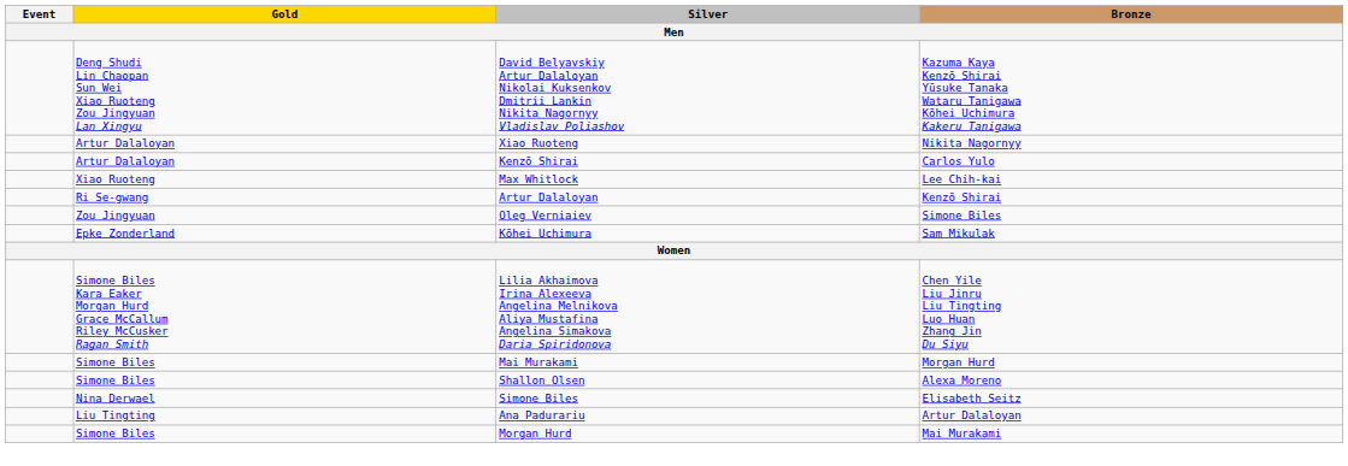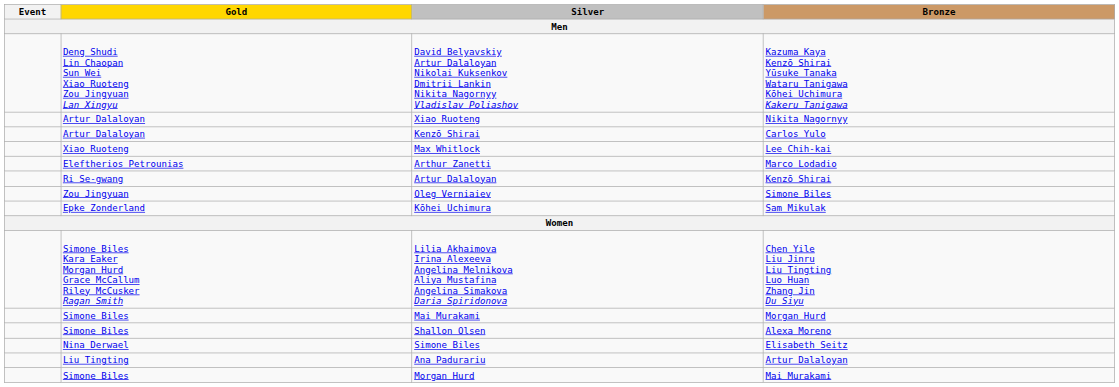 <table style="width:80%;" class="wikitable">
 <tr>
 <th style="text-align:center; width:2%;">Event</th>
 <td style="text-align:center; width:15%; background:gold;"><strong>Gold</strong></td>
 <td style="text-align:center; width:15%; background:silver;"><strong>Silver</strong></td>
 <td style="text-align:center; width:15%; background:#c96;"><strong>Bronze</strong></td>
 </tr>
 <tr>
 <th colspan="4"><strong>Men</strong></th>
 </tr>
 <tr>
 <td><br></td>
 <td> <br> <a href='#'>Deng Shudi</a> <br> <a href='#'>Lin Chaopan</a> <br> <a href='#'>Sun Wei</a> <br> <a href='#'>Xiao Ruoteng</a> <br> <a href='#'>Zou Jingyuan</a> <br> <em><a href='#'>Lan Xingyu</a></em></td>
 <td> <br> <a href='#'>David Belyavskiy</a> <br> <a href='#'>Artur Dalaloyan</a> <br> <a href='#'>Nikolai Kuksenkov</a> <br> <a href='#'>Dmitrii Lankin</a> <br> <a href='#'>Nikita Nagornyy</a> <br> <em><a href='#'>Vladislav Poliashov</a></em></td>
 <td> <br> <a href='#'>Kazuma Kaya</a> <br> <a href='#'>Kenzō Shirai</a> <br> <a href='#'>Yūsuke Tanaka</a> <br> <a href='#'>Wataru Tanigawa</a> <br> <a href='#'>Kōhei Uchimura</a><br> <em><a href='#'>Kakeru Tanigawa</a></em></td>
 </tr>
 <tr>
 <td><br></td>
 <td> <a href='#'>Artur Dalaloyan</a></td>
 <td> <a href='#'>Xiao Ruoteng</a></td>
 <td> <a href='#'>Nikita Nagornyy</a></td>
 </tr>
 <tr>
 <td><br></td>
 <td> <a href='#'>Artur Dalaloyan</a></td>
 <td> <a href='#'>Kenzō Shirai</a></td>
 <td> <a href='#'>Carlos Yulo</a></td>
 </tr>
 <tr>
 <td><br></td>
 <td> <a href='#'>Xiao Ruoteng</a></td>
 <td> <a href='#'>Max Whitlock</a></td>
 <td> <a href='#'>Lee Chih-kai</a></td>
+</tr>
+<tr>
+<td><br></td>
+<td> <a href='#'>Eleftherios Petrounias</a></td>
+<td> <a href='#'>Arthur Zanetti</a></td>
+<td> <a href='#'>Marco Lodadio</a></td>
 </tr>
 <tr>
 <td><br></td>
 <td> <a href='#'>Ri Se-gwang</a></td>
 <td> <a href='#'>Artur Dalaloyan</a></td>
 <td> <a href='#'>Kenzō Shirai</a></td>
 </tr>
 <tr>
 <td><br></td>
 <td> <a href='#'>Zou Jingyuan</a></td>
 <td> <a href='#'>Oleg Verniaiev</a></td>
 <td> <a href='#'>Simone Biles</a></td>
 </tr>
 <tr>
 <td><br></td>
 <td> <a href='#'>Epke Zonderland</a></td>
 <td> <a href='#'>Kōhei Uchimura</a></td>
 <td> <a href='#'>Sam Mikulak</a></td>
 </tr>
 <tr>
 <th colspan="4"><strong>Women</strong></th>
 </tr>
 <tr>
 <td><br></td>
 <td> <br> <a href='#'>Simone Biles</a> <br> <a href='#'>Kara Eaker</a> <br> <a href='#'>Morgan Hurd</a> <br> <a href='#'>Grace McCallum</a> <br> <a href='#'>Riley McCusker</a> <br> <em><a href='#'>Ragan Smith</a></em></td>
 <td> <br> <a href='#'>Lilia Akhaimova</a> <br> <a href='#'>Irina Alexeeva</a> <br> <a href='#'>Angelina Melnikova</a> <br> <a href='#'>Aliya Mustafina</a> <br> <a href='#'>Angelina Simakova</a> <br> <em><a href='#'>Daria Spiridonova</a></em></td>
 <td> <br> <a href='#'>Chen Yile</a> <br> <a href='#'>Liu Jinru</a> <br> <a href='#'>Liu Tingting</a> <br> <a href='#'>Luo Huan</a> <br> <a href='#'>Zhang Jin</a><br> <em><a href='#'>Du Siyu</a></em></td>
 </tr>
 <tr>
 <td><br></td>
 <td> <a href='#'>Simone Biles</a></td>
 <td> <a href='#'>Mai Murakami</a></td>
 <td> <a href='#'>Morgan Hurd</a></td>
 </tr>
 <tr>
 <td><br></td>
 <td> <a href='#'>Simone Biles</a></td>
 <td> <a href='#'>Shallon Olsen</a></td>
 <td> <a href='#'>Alexa Moreno</a></td>
 </tr>
 <tr>
 <td><br></td>
 <td> <a href='#'>Nina Derwael</a></td>
 <td> <a href='#'>Simone Biles</a></td>
 <td> <a href='#'>Elisabeth Seitz</a></td>
 </tr>
 <tr>
 <td><br></td>
 <td> <a href='#'>Liu Tingting</a></td>
 <td> <a href='#'>Ana Padurariu</a></td>
 <td> <a href='#'>Artur Dalaloyan</a></td>
 </tr>
 <tr>
 <td><br></td>
 <td> <a href='#'>Simone Biles</a></td>
 <td> <a href='#'>Morgan Hurd</a></td>
 <td> <a href='#'>Mai Murakami</a></td>
 </tr>
 </table>
